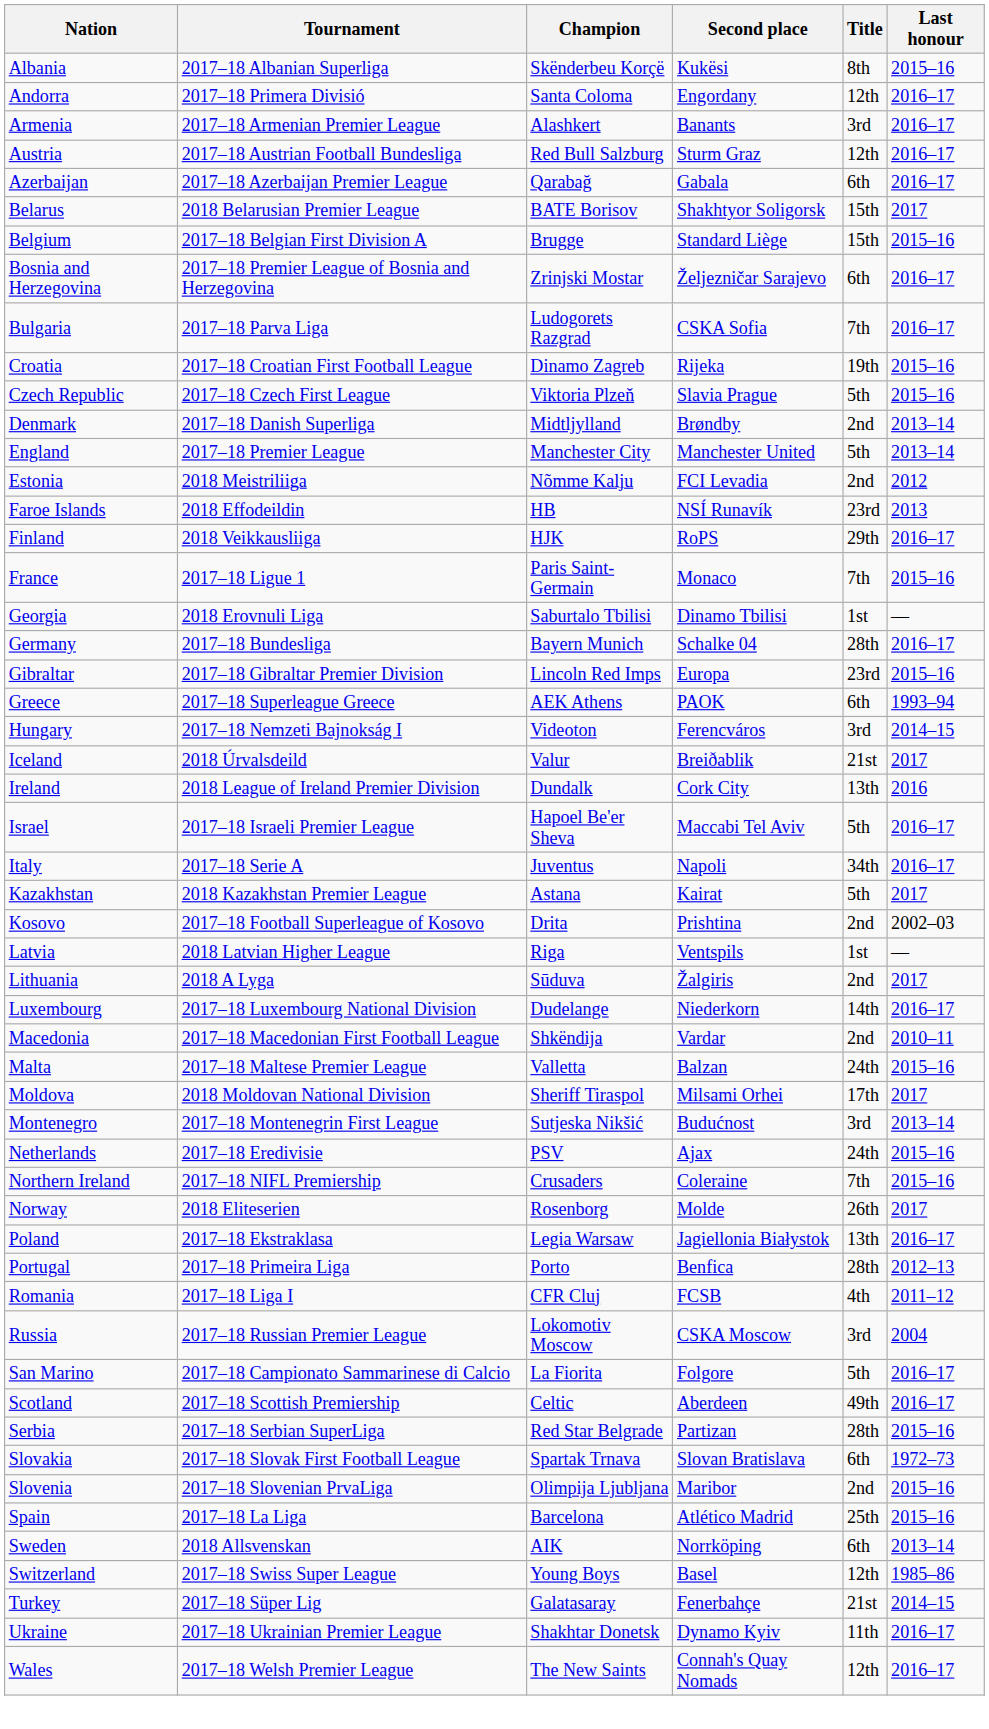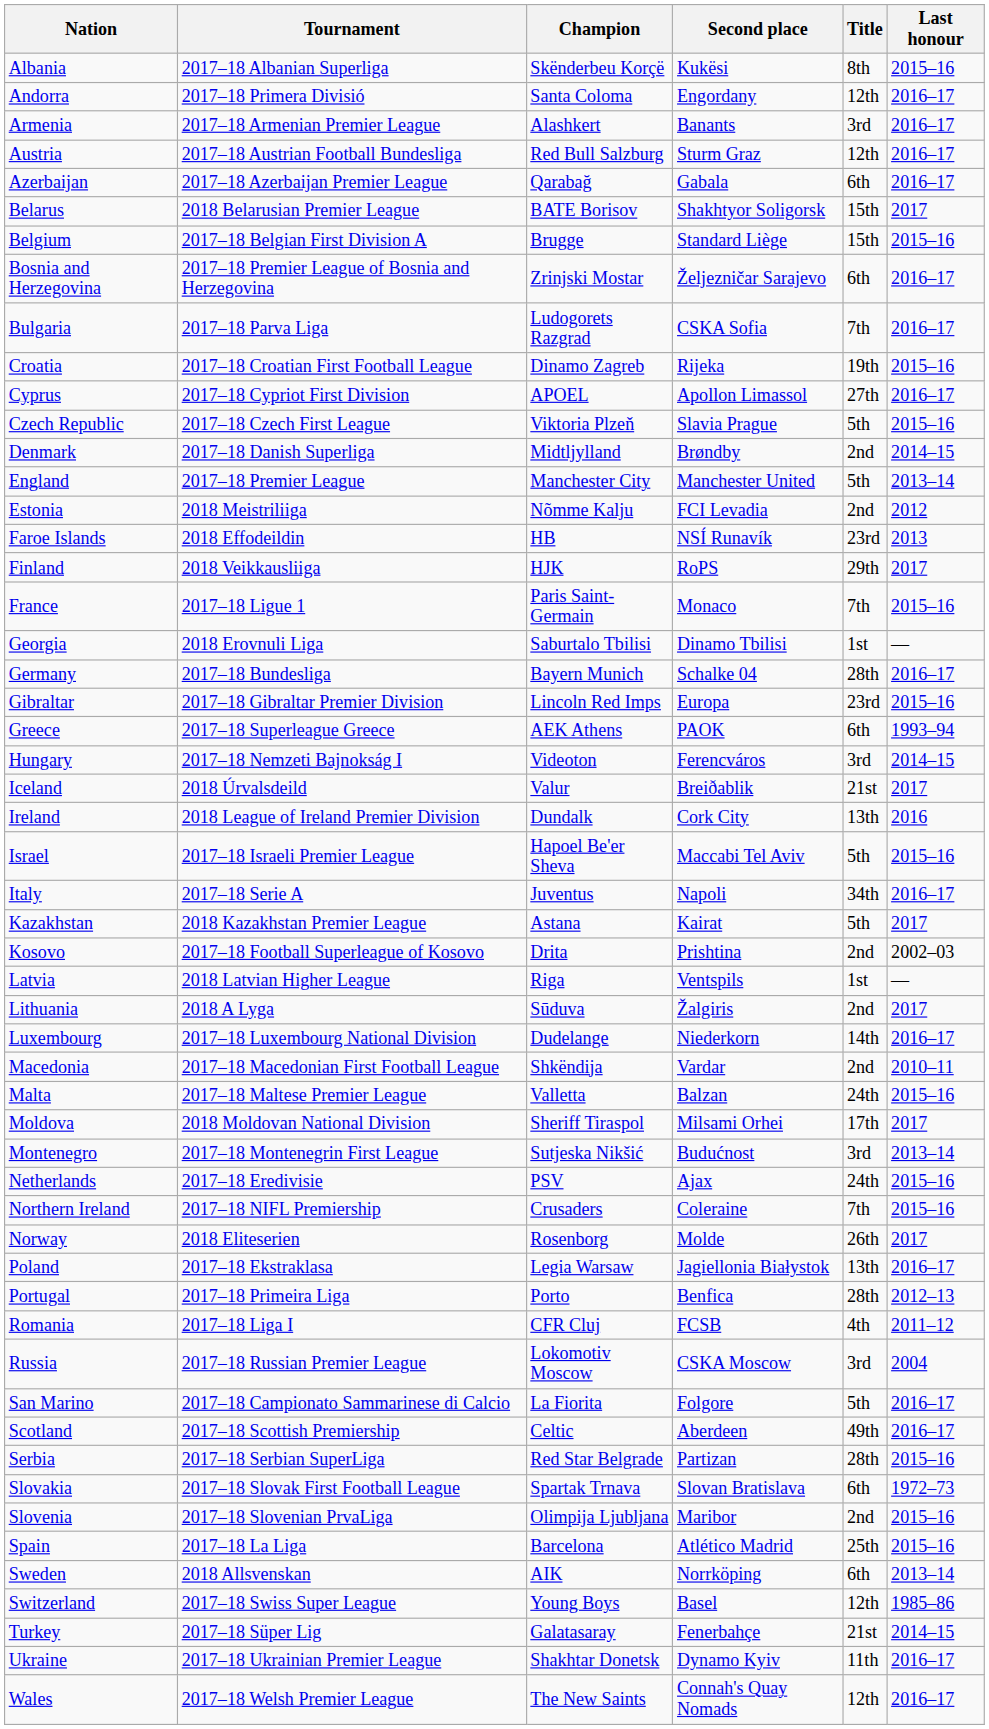 <table class="wikitable sortable">
 <tr>
 <th>Nation</th>
 <th>Tournament</th>
 <th>Champion</th>
 <th>Second place</th>
 <th data-sort-type="number">Title</th>
 <th>Last honour</th>
 </tr>
 <tr>
 <td> <a href='#'>Albania</a></td>
 <td><a href='#'>2017–18 Albanian Superliga</a></td>
 <td><a href='#'>Skënderbeu Korçë</a></td>
 <td><a href='#'>Kukësi</a></td>
 <td>8th</td>
 <td><a href='#'>2015–16</a></td>
 </tr>
 <tr>
 <td> <a href='#'>Andorra</a></td>
 <td><a href='#'>2017–18 Primera Divisió</a></td>
 <td><a href='#'>Santa Coloma</a></td>
 <td><a href='#'>Engordany</a></td>
 <td>12th</td>
 <td><a href='#'>2016–17</a></td>
 </tr>
 <tr>
 <td> <a href='#'>Armenia</a></td>
 <td><a href='#'>2017–18 Armenian Premier League</a></td>
 <td><a href='#'>Alashkert</a></td>
 <td><a href='#'>Banants</a></td>
 <td>3rd</td>
 <td><a href='#'>2016–17</a></td>
 </tr>
 <tr>
 <td> <a href='#'>Austria</a></td>
 <td><a href='#'>2017–18 Austrian Football Bundesliga</a></td>
 <td><a href='#'>Red Bull Salzburg</a></td>
 <td><a href='#'>Sturm Graz</a></td>
 <td>12th</td>
 <td><a href='#'>2016–17</a></td>
 </tr>
 <tr>
 <td> <a href='#'>Azerbaijan</a></td>
 <td><a href='#'>2017–18 Azerbaijan Premier League</a></td>
 <td><a href='#'>Qarabağ</a></td>
 <td><a href='#'>Gabala</a></td>
 <td>6th</td>
 <td><a href='#'>2016–17</a></td>
 </tr>
 <tr>
 <td> <a href='#'>Belarus</a></td>
 <td><a href='#'>2018 Belarusian Premier League</a></td>
 <td><a href='#'>BATE Borisov</a></td>
 <td><a href='#'>Shakhtyor Soligorsk</a></td>
 <td>15th</td>
 <td><a href='#'>2017</a></td>
 </tr>
 <tr>
 <td> <a href='#'>Belgium</a></td>
 <td><a href='#'>2017–18 Belgian First Division A</a></td>
 <td><a href='#'>Brugge</a></td>
 <td><a href='#'>Standard Liège</a></td>
 <td>15th</td>
 <td><a href='#'>2015–16</a></td>
 </tr>
 <tr>
 <td> <a href='#'>Bosnia and Herzegovina</a></td>
 <td><a href='#'>2017–18 Premier League of Bosnia and Herzegovina</a></td>
 <td><a href='#'>Zrinjski Mostar</a></td>
 <td><a href='#'>Željezničar Sarajevo</a></td>
 <td>6th</td>
 <td><a href='#'>2016–17</a></td>
 </tr>
 <tr>
 <td> <a href='#'>Bulgaria</a></td>
 <td><a href='#'>2017–18 Parva Liga</a></td>
 <td><a href='#'>Ludogorets Razgrad</a></td>
 <td><a href='#'>CSKA Sofia</a></td>
 <td>7th</td>
 <td><a href='#'>2016–17</a></td>
 </tr>
 <tr>
 <td> <a href='#'>Croatia</a></td>
 <td><a href='#'>2017–18 Croatian First Football League</a></td>
 <td><a href='#'>Dinamo Zagreb</a></td>
 <td><a href='#'>Rijeka</a></td>
 <td>19th</td>
 <td><a href='#'>2015–16</a></td>
 </tr>
 <tr>
+<td> <a href='#'>Cyprus</a></td>
+<td><a href='#'>2017–18 Cypriot First Division</a></td>
+<td><a href='#'>APOEL</a></td>
+<td><a href='#'>Apollon Limassol</a></td>
+<td>27th</td>
+<td><a href='#'>2016–17</a></td>
+</tr>
+<tr>
 <td> <a href='#'>Czech Republic</a></td>
 <td><a href='#'>2017–18 Czech First League</a></td>
 <td><a href='#'>Viktoria Plzeň</a></td>
 <td><a href='#'>Slavia Prague</a></td>
 <td>5th</td>
 <td><a href='#'>2015–16</a></td>
 </tr>
 <tr>
 <td> <a href='#'>Denmark</a></td>
 <td><a href='#'>2017–18 Danish Superliga</a></td>
 <td><a href='#'>Midtljylland</a></td>
 <td><a href='#'>Brøndby</a></td>
 <td>2nd</td>
-<td><a href='#'>2013–14</a></td>
+<td><a href='#'>2014–15</a></td>
 </tr>
 <tr>
 <td> <a href='#'>England</a></td>
 <td><a href='#'>2017–18 Premier League</a></td>
 <td><a href='#'>Manchester City</a></td>
 <td><a href='#'>Manchester United</a></td>
 <td>5th</td>
 <td><a href='#'>2013–14</a></td>
 </tr>
 <tr>
 <td> <a href='#'>Estonia</a></td>
 <td><a href='#'>2018 Meistriliiga</a></td>
 <td><a href='#'>Nõmme Kalju</a></td>
 <td><a href='#'>FCI Levadia</a></td>
 <td>2nd</td>
 <td><a href='#'>2012</a></td>
 </tr>
 <tr>
 <td> <a href='#'>Faroe Islands</a></td>
 <td><a href='#'>2018 Effodeildin</a></td>
 <td><a href='#'>HB</a></td>
 <td><a href='#'>NSÍ Runavík</a></td>
 <td>23rd</td>
 <td><a href='#'>2013</a></td>
 </tr>
 <tr>
 <td> <a href='#'>Finland</a></td>
 <td><a href='#'>2018 Veikkausliiga</a></td>
 <td><a href='#'>HJK</a></td>
 <td><a href='#'>RoPS</a></td>
 <td>29th</td>
-<td><a href='#'>2016–17</a></td>
+<td><a href='#'>2017</a></td>
 </tr>
 <tr>
 <td> <a href='#'>France</a></td>
 <td><a href='#'>2017–18 Ligue 1</a></td>
 <td><a href='#'>Paris Saint-Germain</a></td>
 <td><a href='#'>Monaco</a></td>
 <td>7th</td>
 <td><a href='#'>2015–16</a></td>
 </tr>
 <tr>
 <td> <a href='#'>Georgia</a></td>
 <td><a href='#'>2018 Erovnuli Liga</a></td>
 <td><a href='#'>Saburtalo Tbilisi</a></td>
 <td><a href='#'>Dinamo Tbilisi</a></td>
 <td>1st</td>
 <td>—</td>
 </tr>
 <tr>
 <td> <a href='#'>Germany</a></td>
 <td><a href='#'>2017–18 Bundesliga</a></td>
 <td><a href='#'>Bayern Munich</a></td>
 <td><a href='#'>Schalke 04</a></td>
 <td>28th</td>
 <td><a href='#'>2016–17</a></td>
 </tr>
 <tr>
 <td> <a href='#'>Gibraltar</a></td>
 <td><a href='#'>2017–18 Gibraltar Premier Division</a></td>
 <td><a href='#'>Lincoln Red Imps</a></td>
 <td><a href='#'>Europa</a></td>
 <td>23rd</td>
 <td><a href='#'>2015–16</a></td>
 </tr>
 <tr>
 <td> <a href='#'>Greece</a></td>
 <td><a href='#'>2017–18 Superleague Greece</a></td>
 <td><a href='#'>AEK Athens</a></td>
 <td><a href='#'>PAOK</a></td>
 <td>6th</td>
 <td><a href='#'>1993–94</a></td>
 </tr>
 <tr>
 <td> <a href='#'>Hungary</a></td>
 <td><a href='#'>2017–18 Nemzeti Bajnokság I</a></td>
 <td><a href='#'>Videoton</a></td>
 <td><a href='#'>Ferencváros</a></td>
 <td>3rd</td>
 <td><a href='#'>2014–15</a></td>
 </tr>
 <tr>
 <td> <a href='#'>Iceland</a></td>
 <td><a href='#'>2018 Úrvalsdeild</a></td>
 <td><a href='#'>Valur</a></td>
 <td><a href='#'>Breiðablik</a></td>
 <td>21st</td>
 <td><a href='#'>2017</a></td>
 </tr>
 <tr>
 <td> <a href='#'>Ireland</a></td>
 <td><a href='#'>2018 League of Ireland Premier Division</a></td>
 <td><a href='#'>Dundalk</a></td>
 <td><a href='#'>Cork City</a></td>
 <td>13th</td>
 <td><a href='#'>2016</a></td>
 </tr>
 <tr>
 <td> <a href='#'>Israel</a></td>
 <td><a href='#'>2017–18 Israeli Premier League</a></td>
 <td><a href='#'>Hapoel Be'er Sheva</a></td>
 <td><a href='#'>Maccabi Tel Aviv</a></td>
 <td>5th</td>
-<td><a href='#'>2016–17</a></td>
+<td><a href='#'>2015–16</a></td>
 </tr>
 <tr>
 <td> <a href='#'>Italy</a></td>
 <td><a href='#'>2017–18 Serie A</a></td>
 <td><a href='#'>Juventus</a></td>
 <td><a href='#'>Napoli</a></td>
 <td>34th</td>
 <td><a href='#'>2016–17</a></td>
 </tr>
 <tr>
 <td> <a href='#'>Kazakhstan</a></td>
 <td><a href='#'>2018 Kazakhstan Premier League</a></td>
 <td><a href='#'>Astana</a></td>
 <td><a href='#'>Kairat</a></td>
 <td>5th</td>
 <td><a href='#'>2017</a></td>
 </tr>
 <tr>
 <td> <a href='#'>Kosovo</a></td>
 <td><a href='#'>2017–18 Football Superleague of Kosovo</a></td>
 <td><a href='#'>Drita</a></td>
 <td><a href='#'>Prishtina</a></td>
 <td>2nd</td>
 <td>2002–03</td>
 </tr>
 <tr>
 <td> <a href='#'>Latvia</a></td>
 <td><a href='#'>2018 Latvian Higher League</a></td>
 <td><a href='#'>Riga</a></td>
 <td><a href='#'>Ventspils</a></td>
 <td>1st</td>
 <td>—</td>
 </tr>
 <tr>
 <td> <a href='#'>Lithuania</a></td>
 <td><a href='#'>2018 A Lyga</a></td>
 <td><a href='#'>Sūduva</a></td>
 <td><a href='#'>Žalgiris</a></td>
 <td>2nd</td>
 <td><a href='#'>2017</a></td>
 </tr>
 <tr>
 <td> <a href='#'>Luxembourg</a></td>
 <td><a href='#'>2017–18 Luxembourg National Division</a></td>
 <td><a href='#'>Dudelange</a></td>
 <td><a href='#'>Niederkorn</a></td>
 <td>14th</td>
 <td><a href='#'>2016–17</a></td>
 </tr>
 <tr>
 <td> <a href='#'>Macedonia</a></td>
 <td><a href='#'>2017–18 Macedonian First Football League</a></td>
 <td><a href='#'>Shkëndija</a></td>
 <td><a href='#'>Vardar</a></td>
 <td>2nd</td>
 <td><a href='#'>2010–11</a></td>
 </tr>
 <tr>
 <td> <a href='#'>Malta</a></td>
 <td><a href='#'>2017–18 Maltese Premier League</a></td>
 <td><a href='#'>Valletta</a></td>
 <td><a href='#'>Balzan</a></td>
 <td>24th</td>
 <td><a href='#'>2015–16</a></td>
 </tr>
 <tr>
 <td> <a href='#'>Moldova</a></td>
 <td><a href='#'>2018 Moldovan National Division</a></td>
 <td><a href='#'>Sheriff Tiraspol</a></td>
 <td><a href='#'>Milsami Orhei</a></td>
 <td>17th</td>
 <td><a href='#'>2017</a></td>
 </tr>
 <tr>
 <td> <a href='#'>Montenegro</a></td>
 <td><a href='#'>2017–18 Montenegrin First League</a></td>
 <td><a href='#'>Sutjeska Nikšić</a></td>
 <td><a href='#'>Budućnost</a></td>
 <td>3rd</td>
 <td><a href='#'>2013–14</a></td>
 </tr>
 <tr>
 <td> <a href='#'>Netherlands</a></td>
 <td><a href='#'>2017–18 Eredivisie</a></td>
 <td><a href='#'>PSV</a></td>
 <td><a href='#'>Ajax</a></td>
 <td>24th</td>
 <td><a href='#'>2015–16</a></td>
 </tr>
 <tr>
 <td> <a href='#'>Northern Ireland</a></td>
 <td><a href='#'>2017–18 NIFL Premiership</a></td>
 <td><a href='#'>Crusaders</a></td>
 <td><a href='#'>Coleraine</a></td>
 <td>7th</td>
 <td><a href='#'>2015–16</a></td>
 </tr>
 <tr>
 <td> <a href='#'>Norway</a></td>
 <td><a href='#'>2018 Eliteserien</a></td>
 <td><a href='#'>Rosenborg</a></td>
 <td><a href='#'>Molde</a></td>
 <td>26th</td>
 <td><a href='#'>2017</a></td>
 </tr>
 <tr>
 <td> <a href='#'>Poland</a></td>
 <td><a href='#'>2017–18 Ekstraklasa</a></td>
 <td><a href='#'>Legia Warsaw</a></td>
 <td><a href='#'>Jagiellonia Białystok</a></td>
 <td>13th</td>
 <td><a href='#'>2016–17</a></td>
 </tr>
 <tr>
 <td> <a href='#'>Portugal</a></td>
 <td><a href='#'>2017–18 Primeira Liga</a></td>
 <td><a href='#'>Porto</a></td>
 <td><a href='#'>Benfica</a></td>
 <td>28th</td>
 <td><a href='#'>2012–13</a></td>
 </tr>
 <tr>
 <td> <a href='#'>Romania</a></td>
 <td><a href='#'>2017–18 Liga I</a></td>
 <td><a href='#'>CFR Cluj</a></td>
 <td><a href='#'>FCSB</a></td>
 <td>4th</td>
 <td><a href='#'>2011–12</a></td>
 </tr>
 <tr>
 <td> <a href='#'>Russia</a></td>
 <td><a href='#'>2017–18 Russian Premier League</a></td>
 <td><a href='#'>Lokomotiv Moscow</a></td>
 <td><a href='#'>CSKA Moscow</a></td>
 <td>3rd</td>
 <td><a href='#'>2004</a></td>
 </tr>
 <tr>
 <td> <a href='#'>San Marino</a></td>
 <td><a href='#'>2017–18 Campionato Sammarinese di Calcio</a></td>
 <td><a href='#'>La Fiorita</a></td>
 <td><a href='#'>Folgore</a></td>
 <td>5th</td>
 <td><a href='#'>2016–17</a></td>
 </tr>
 <tr>
 <td> <a href='#'>Scotland</a></td>
 <td><a href='#'>2017–18 Scottish Premiership</a></td>
 <td><a href='#'>Celtic</a></td>
 <td><a href='#'>Aberdeen</a></td>
 <td>49th</td>
 <td><a href='#'>2016–17</a></td>
 </tr>
 <tr>
 <td> <a href='#'>Serbia</a></td>
 <td><a href='#'>2017–18 Serbian SuperLiga</a></td>
 <td><a href='#'>Red Star Belgrade</a></td>
 <td><a href='#'>Partizan</a></td>
 <td>28th</td>
 <td><a href='#'>2015–16</a></td>
 </tr>
 <tr>
 <td> <a href='#'>Slovakia</a></td>
 <td><a href='#'>2017–18 Slovak First Football League</a></td>
 <td><a href='#'>Spartak Trnava</a></td>
 <td><a href='#'>Slovan Bratislava</a></td>
 <td>6th</td>
 <td><a href='#'>1972–73</a></td>
 </tr>
 <tr>
 <td> <a href='#'>Slovenia</a></td>
 <td><a href='#'>2017–18 Slovenian PrvaLiga</a></td>
 <td><a href='#'>Olimpija Ljubljana</a></td>
 <td><a href='#'>Maribor</a></td>
 <td>2nd</td>
 <td><a href='#'>2015–16</a></td>
 </tr>
 <tr>
 <td> <a href='#'>Spain</a></td>
 <td><a href='#'>2017–18 La Liga</a></td>
 <td><a href='#'>Barcelona</a></td>
 <td><a href='#'>Atlético Madrid</a></td>
 <td>25th</td>
 <td><a href='#'>2015–16</a></td>
 </tr>
 <tr>
 <td> <a href='#'>Sweden</a></td>
 <td><a href='#'>2018 Allsvenskan</a></td>
 <td><a href='#'>AIK</a></td>
 <td><a href='#'>Norrköping</a></td>
 <td>6th</td>
 <td><a href='#'>2013–14</a></td>
 </tr>
 <tr>
 <td> <a href='#'>Switzerland</a></td>
 <td><a href='#'>2017–18 Swiss Super League</a></td>
 <td><a href='#'>Young Boys</a></td>
 <td><a href='#'>Basel</a></td>
 <td>12th</td>
 <td><a href='#'>1985–86</a></td>
 </tr>
 <tr>
 <td> <a href='#'>Turkey</a></td>
 <td><a href='#'>2017–18 Süper Lig</a></td>
 <td><a href='#'>Galatasaray</a></td>
 <td><a href='#'>Fenerbahçe</a></td>
 <td>21st</td>
 <td><a href='#'>2014–15</a></td>
 </tr>
 <tr>
 <td> <a href='#'>Ukraine</a></td>
 <td><a href='#'>2017–18 Ukrainian Premier League</a></td>
 <td><a href='#'>Shakhtar Donetsk</a></td>
 <td><a href='#'>Dynamo Kyiv</a></td>
 <td>11th</td>
 <td><a href='#'>2016–17</a></td>
 </tr>
 <tr>
 <td> <a href='#'>Wales</a></td>
 <td><a href='#'>2017–18 Welsh Premier League</a></td>
 <td><a href='#'>The New Saints</a></td>
 <td><a href='#'>Connah's Quay Nomads</a></td>
 <td>12th</td>
 <td><a href='#'>2016–17</a></td>
 </tr>
 </table>
